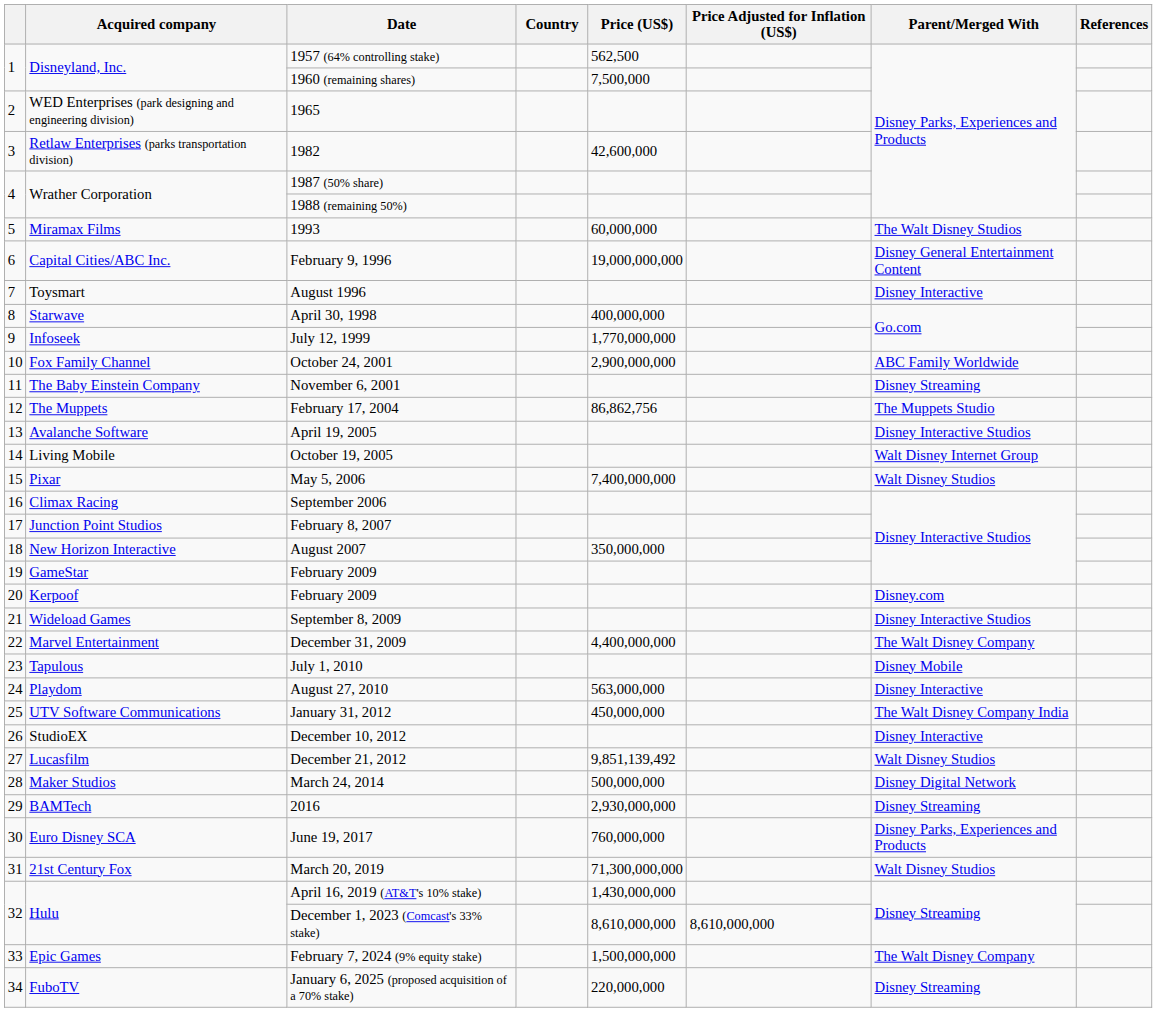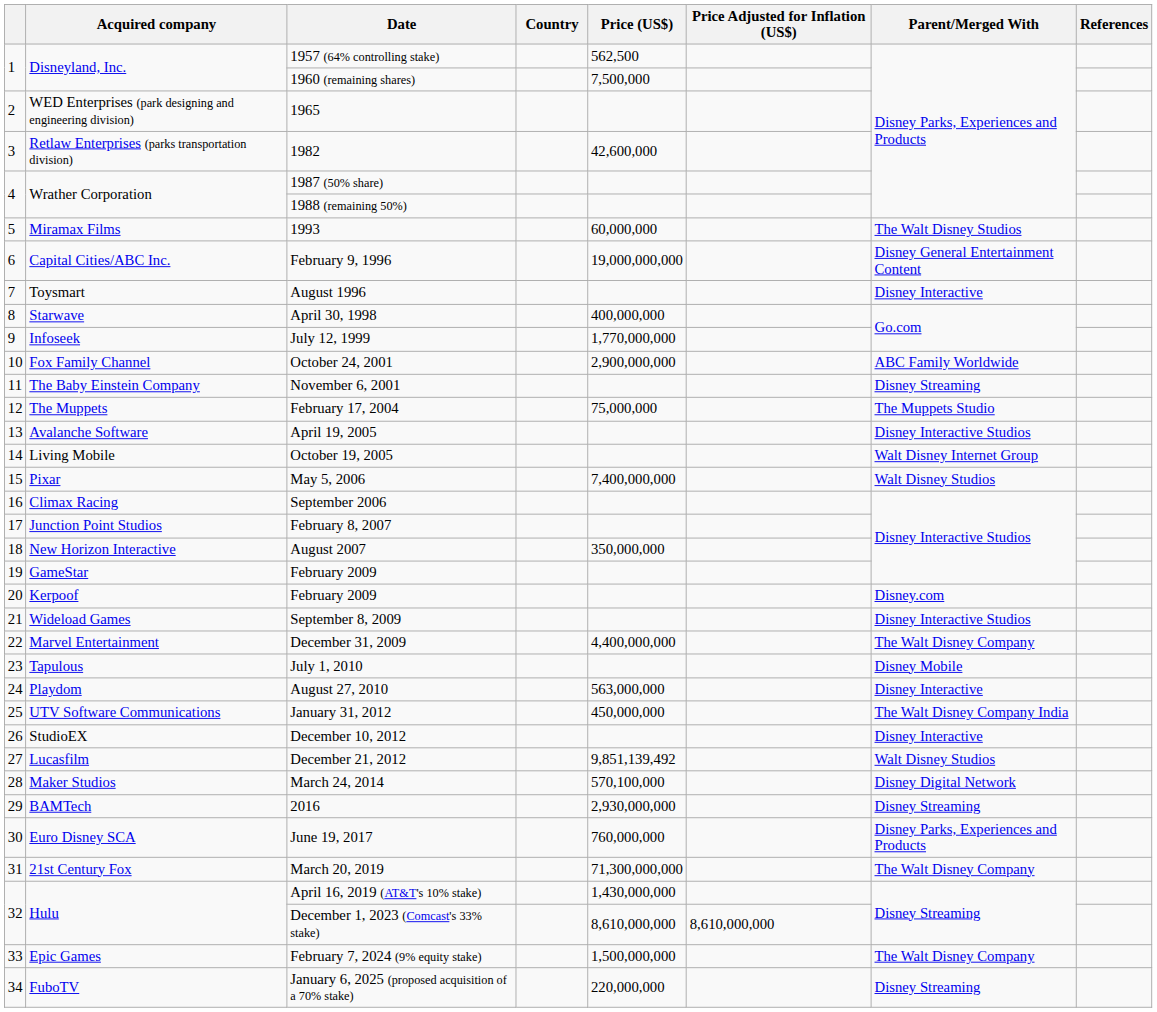 <table class="wikitable sortable">
 <tr>
 <th></th>
 <th>Acquired company</th>
 <th>Date</th>
 <th width="70">Country</th>
 <th>Price (US$)</th>
 <th>Price Adjusted for Inflation (US$)</th>
 <th>Parent/Merged With</th>
 <th width="30" class="unsortable">References</th>
 </tr>
 <tr>
 <td rowspan="2">1</td>
 <td rowspan="2"><a href='#'>Disneyland, Inc.</a></td>
 <td>1957 <small>(64% controlling stake)</small></td>
 <td></td>
 <td>562,500</td>
 <td></td>
 <td rowspan=6><a href='#'>Disney Parks, Experiences and Products</a></td>
 <td></td>
 </tr>
 <tr>
 <td>1960 <small>(remaining shares)</small></td>
 <td></td>
 <td>7,500,000</td>
 <td></td>
 <td></td>
 </tr>
 <tr>
 <td>2</td>
 <td>WED Enterprises <small>(park designing and engineering division)</small></td>
 <td>1965</td>
 <td></td>
 <td></td>
 <td></td>
 <td></td>
 </tr>
 <tr>
 <td>3</td>
 <td><a href='#'>Retlaw Enterprises</a> <small>(parks transportation division)</small></td>
 <td>1982</td>
 <td></td>
 <td>42,600,000</td>
 <td></td>
 <td></td>
 </tr>
 <tr>
 <td rowspan="2">4</td>
 <td rowspan="2">Wrather Corporation</td>
 <td>1987 <small>(50% share)</small></td>
 <td></td>
 <td></td>
 <td></td>
 <td></td>
 </tr>
 <tr>
 <td>1988 <small>(remaining 50%)</small></td>
 <td></td>
 <td></td>
 <td></td>
 <td></td>
 </tr>
 <tr>
 <td>5</td>
 <td><a href='#'>Miramax Films</a></td>
 <td>1993</td>
 <td></td>
 <td>60,000,000</td>
 <td></td>
 <td><a href='#'>The Walt Disney Studios</a></td>
 </tr>
 <tr>
 <td>6</td>
 <td><a href='#'>Capital Cities/ABC Inc.</a></td>
 <td>February 9, 1996</td>
 <td></td>
 <td>19,000,000,000</td>
 <td></td>
 <td><a href='#'>Disney General Entertainment Content</a></td>
 <td></td>
 </tr>
 <tr>
 <td>7</td>
 <td>Toysmart</td>
 <td>August 1996</td>
 <td></td>
 <td></td>
 <td></td>
 <td><a href='#'>Disney Interactive</a></td>
 <td></td>
 </tr>
 <tr>
 <td>8</td>
 <td><a href='#'>Starwave</a></td>
 <td>April 30, 1998</td>
 <td></td>
 <td>400,000,000</td>
 <td></td>
 <td rowspan="2"><a href='#'>Go.com</a></td>
 <td></td>
 </tr>
 <tr>
 <td>9</td>
 <td><a href='#'>Infoseek</a></td>
 <td>July 12, 1999</td>
 <td></td>
 <td>1,770,000,000</td>
 <td></td>
 <td></td>
 </tr>
 <tr>
 <td>10</td>
 <td><a href='#'>Fox Family Channel</a></td>
 <td>October 24, 2001</td>
 <td></td>
 <td>2,900,000,000</td>
 <td></td>
 <td><a href='#'>ABC Family Worldwide</a></td>
 <td></td>
 </tr>
 <tr>
 <td>11</td>
 <td><a href='#'>The Baby Einstein Company</a></td>
 <td>November 6, 2001</td>
 <td></td>
 <td></td>
 <td></td>
 <td><a href='#'>Disney Streaming</a></td>
 </tr>
 <tr>
 <td>12</td>
 <td><a href='#'>The Muppets</a></td>
 <td>February 17, 2004</td>
 <td></td>
-<td>86,862,756</td>
+<td>75,000,000</td>
 <td></td>
 <td><a href='#'>The Muppets Studio</a></td>
 <td></td>
 </tr>
 <tr>
 <td>13</td>
 <td><a href='#'>Avalanche Software</a></td>
 <td>April 19, 2005</td>
 <td></td>
 <td></td>
 <td></td>
 <td><a href='#'>Disney Interactive Studios</a></td>
 <td></td>
 </tr>
 <tr>
 <td>14</td>
 <td>Living Mobile</td>
 <td>October 19, 2005</td>
 <td></td>
 <td></td>
 <td></td>
 <td><a href='#'>Walt Disney Internet Group</a></td>
 <td></td>
 </tr>
 <tr>
 <td>15</td>
 <td><a href='#'>Pixar</a></td>
 <td>May 5, 2006</td>
 <td></td>
 <td>7,400,000,000</td>
 <td></td>
 <td><a href='#'>Walt Disney Studios</a></td>
 <td></td>
 </tr>
 <tr>
 <td>16</td>
 <td><a href='#'>Climax Racing</a></td>
 <td>September 2006</td>
 <td></td>
 <td></td>
 <td></td>
 <td rowspan=4><a href='#'>Disney Interactive Studios</a></td>
 <td></td>
 </tr>
 <tr>
 <td>17</td>
 <td><a href='#'>Junction Point Studios</a></td>
 <td>February 8, 2007</td>
 <td></td>
 <td></td>
 <td></td>
 <td></td>
 </tr>
 <tr>
 <td>18</td>
 <td><a href='#'>New Horizon Interactive</a></td>
 <td>August 2007</td>
 <td></td>
 <td>350,000,000</td>
 <td></td>
 <td></td>
 </tr>
 <tr>
 <td>19</td>
 <td><a href='#'>GameStar</a></td>
 <td>February 2009</td>
 <td></td>
 <td></td>
 <td></td>
 <td></td>
 </tr>
 <tr>
 <td>20</td>
 <td><a href='#'>Kerpoof</a></td>
 <td>February 2009</td>
 <td></td>
 <td></td>
 <td></td>
 <td><a href='#'>Disney.com</a></td>
 </tr>
 <tr>
 <td>21</td>
 <td><a href='#'>Wideload Games</a></td>
 <td>September 8, 2009</td>
 <td></td>
 <td></td>
 <td></td>
 <td><a href='#'>Disney Interactive Studios</a></td>
 <td></td>
 </tr>
 <tr>
 <td>22</td>
 <td><a href='#'>Marvel Entertainment</a></td>
 <td>December 31, 2009</td>
 <td></td>
 <td>4,400,000,000</td>
 <td></td>
 <td><a href='#'>The Walt Disney Company</a></td>
 <td></td>
 </tr>
 <tr>
 <td>23</td>
 <td><a href='#'>Tapulous</a></td>
 <td>July 1, 2010</td>
 <td></td>
 <td></td>
 <td></td>
 <td><a href='#'>Disney Mobile</a></td>
 <td></td>
 </tr>
 <tr>
 <td>24</td>
 <td><a href='#'>Playdom</a></td>
 <td>August 27, 2010</td>
 <td></td>
 <td>563,000,000</td>
 <td></td>
 <td><a href='#'>Disney Interactive</a></td>
 <td></td>
 </tr>
 <tr>
 <td>25</td>
 <td><a href='#'>UTV Software Communications</a></td>
 <td>January 31, 2012</td>
 <td></td>
 <td>450,000,000</td>
 <td></td>
 <td><a href='#'>The Walt Disney Company India</a></td>
 <td></td>
 </tr>
 <tr>
 <td>26</td>
 <td>StudioEX</td>
 <td>December 10, 2012</td>
 <td></td>
 <td></td>
 <td></td>
 <td><a href='#'>Disney Interactive</a></td>
 <td></td>
 </tr>
 <tr>
 <td>27</td>
 <td><a href='#'>Lucasfilm</a></td>
 <td>December 21, 2012</td>
 <td></td>
 <td>9,851,139,492</td>
 <td></td>
 <td><a href='#'>Walt Disney Studios</a></td>
 <td></td>
 </tr>
 <tr>
 <td>28</td>
 <td><a href='#'>Maker Studios</a></td>
 <td>March 24, 2014</td>
 <td></td>
-<td>500,000,000</td>
+<td>570,100,000</td>
 <td></td>
 <td><a href='#'>Disney Digital Network</a></td>
 <td></td>
 </tr>
 <tr>
 <td>29</td>
 <td><a href='#'>BAMTech</a></td>
 <td>2016</td>
 <td></td>
 <td>2,930,000,000</td>
 <td></td>
 <td><a href='#'>Disney Streaming</a></td>
 <td></td>
 </tr>
 <tr>
 <td>30</td>
 <td><a href='#'>Euro Disney SCA</a></td>
 <td>June 19, 2017</td>
 <td></td>
 <td>760,000,000</td>
 <td></td>
 <td><a href='#'>Disney Parks, Experiences and Products</a></td>
 <td></td>
 </tr>
 <tr>
 <td>31</td>
 <td><a href='#'>21st Century Fox</a></td>
 <td>March 20, 2019</td>
 <td></td>
 <td>71,300,000,000</td>
 <td></td>
-<td><a href='#'>Walt Disney Studios</a></td>
+<td><a href='#'>The Walt Disney Company</a></td>
 <td></td>
 </tr>
 <tr>
 <td rowspan="2">32</td>
 <td rowspan="2"><a href='#'>Hulu</a></td>
 <td>April 16, 2019 <small>(<a href='#'>AT&T</a>'s 10% stake)</small></td>
 <td></td>
 <td>1,430,000,000</td>
 <td></td>
 <td rowspan=2><a href='#'>Disney Streaming</a></td>
 <td></td>
 </tr>
 <tr>
 <td>December 1, 2023 <small>(<a href='#'>Comcast</a>'s 33% stake)</small></td>
 <td></td>
 <td>8,610,000,000</td>
 <td>8,610,000,000</td>
 <td></td>
 </tr>
 <tr>
 <td>33</td>
 <td><a href='#'>Epic Games</a></td>
 <td>February 7, 2024 <small>(9% equity stake)</small></td>
 <td></td>
 <td>1,500,000,000</td>
 <td></td>
 <td><a href='#'>The Walt Disney Company</a></td>
 <td></td>
 </tr>
 <tr>
 <td>34</td>
 <td><a href='#'>FuboTV</a></td>
 <td>January 6, 2025 <small>(proposed acquisition of a 70% stake)</small></td>
 <td></td>
 <td>220,000,000</td>
 <td></td>
 <td><a href='#'>Disney Streaming</a></td>
 <td></td>
 </tr>
 </table>
